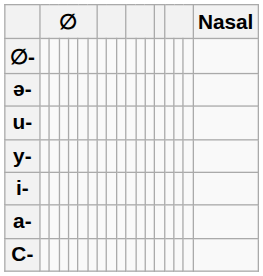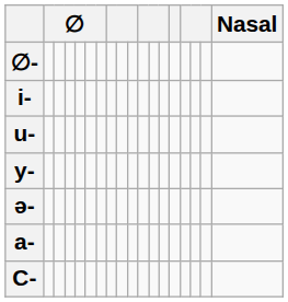 <table class="wikitable" style="text-align:center; margin:1em auto 1em auto">
 <tr>
 <th></th>
 <th colspan="6"><strong>∅</strong></th>
 <th colspan="3"></th>
 <th colspan="3"></th>
 <th colspan="1"></th>
 <th colspan="3"></th>
 <th>Nasal</th>
 </tr>
 <tr>
 <th><strong>∅</strong>-</th>
 <td></td>
 <td></td>
 <td></td>
 <td></td>
 <td></td>
 <td></td>
 <td></td>
 <td></td>
 <td></td>
 <td></td>
 <td></td>
 <td></td>
 <td></td>
 <td></td>
 <td></td>
 <td></td>
 <td></td>
 </tr>
 <tr>
-<th>ə-</th>
+<th>i-</th>
 <td></td>
 <td></td>
 <td></td>
 <td></td>
 <td></td>
 <td></td>
 <td></td>
 <td></td>
 <td></td>
 <td></td>
 <td></td>
 <td></td>
 <td></td>
 <td></td>
 <td></td>
 <td></td>
 <td></td>
 </tr>
 <tr>
 <th>u-</th>
 <td></td>
 <td></td>
 <td></td>
 <td></td>
 <td></td>
 <td></td>
 <td></td>
 <td></td>
 <td></td>
 <td></td>
 <td></td>
 <td></td>
 <td></td>
 <td></td>
 <td></td>
 <td></td>
 <td></td>
 </tr>
 <tr>
 <th>y-</th>
 <td></td>
 <td></td>
 <td></td>
 <td></td>
 <td></td>
 <td></td>
 <td></td>
 <td></td>
 <td></td>
 <td></td>
 <td></td>
 <td></td>
 <td></td>
 <td></td>
 <td></td>
 <td></td>
 <td></td>
 </tr>
 <tr>
-<th>i-</th>
+<th>ə-</th>
 <td></td>
 <td></td>
 <td></td>
 <td></td>
 <td></td>
 <td></td>
 <td></td>
 <td></td>
 <td></td>
 <td></td>
 <td></td>
 <td></td>
 <td></td>
 <td></td>
 <td></td>
 <td></td>
 <td></td>
 </tr>
 <tr>
 <th>a-</th>
 <td></td>
 <td></td>
 <td></td>
 <td></td>
 <td></td>
 <td></td>
 <td></td>
 <td></td>
 <td></td>
 <td></td>
 <td></td>
 <td></td>
 <td></td>
 <td></td>
 <td></td>
 <td></td>
 <td></td>
 </tr>
 <tr>
 <th>C-</th>
 <td></td>
 <td></td>
 <td></td>
 <td></td>
 <td></td>
 <td></td>
 <td></td>
 <td></td>
 <td></td>
 <td></td>
 <td></td>
 <td></td>
 <td></td>
 <td></td>
 <td></td>
 <td></td>
 <td></td>
 </tr>
 </table>
